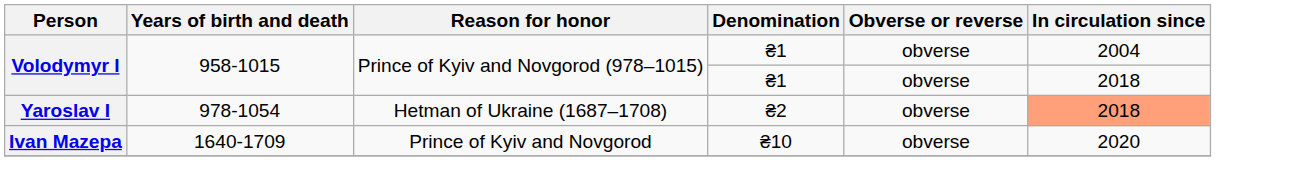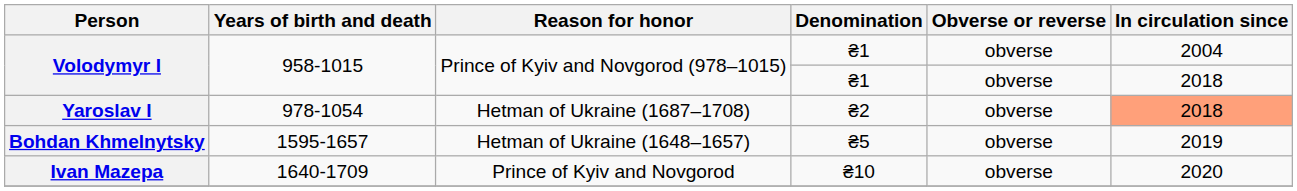 <table class="wikitable" style="font-size:95%; text-align:center;">
 <tr>
 <th>Person</th>
 <th>Years of birth and death</th>
 <th>Reason for honor</th>
 <th>Denomination</th>
 <th>Obverse or reverse</th>
 <th>In circulation since</th>
 </tr>
 <tr>
 <th rowspan="2"><a href='#'>Volodymyr I</a></th>
 <td rowspan="2">958-1015</td>
 <td rowspan="2">Prince of Kyiv and Novgorod (978–1015)</td>
 <td>₴1</td>
 <td>obverse</td>
 <td>2004</td>
 </tr>
 <tr>
 <td>₴1</td>
 <td>obverse</td>
 <td>2018</td>
 </tr>
 <tr>
 <th><a href='#'>Yaroslav I</a></th>
 <td>978-1054</td>
 <td>Hetman of Ukraine (1687–1708)</td>
 <td>₴2</td>
 <td>obverse</td>
 <td style="background: lightsalmon;">2018</td>
 </tr>
 <tr>
+<th><a href='#'>Bohdan Khmelnytsky</a></th>
+<td>1595-1657</td>
+<td>Hetman of Ukraine (1648–1657)</td>
+<td>₴5</td>
+<td>obverse</td>
+<td>2019</td>
+</tr>
+<tr>
 <th><a href='#'>Ivan Mazepa</a></th>
 <td>1640-1709</td>
 <td>Prince of Kyiv and Novgorod</td>
 <td>₴10</td>
 <td>obverse</td>
 <td>2020</td>
 </tr>
 <tr>
 </tr>
 </table>
